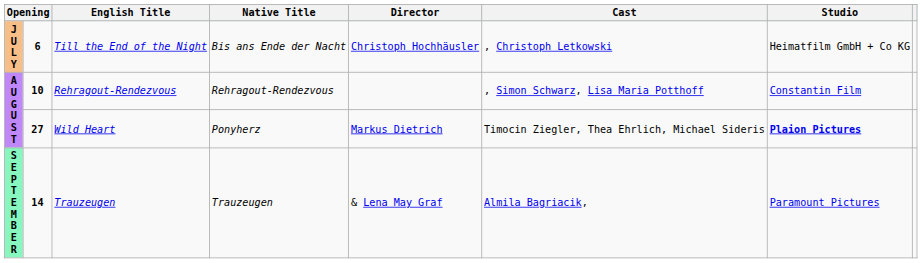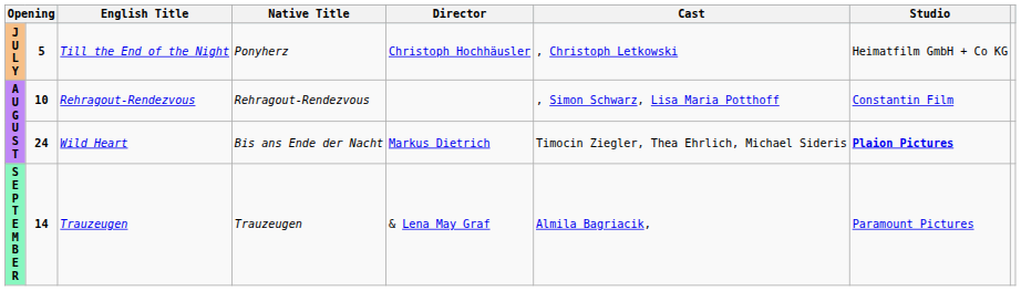 <table class="wikitable sortable">
 <tr style="background:#b0e0e6; text-align:center;">
 <th colspan="2">Opening</th>
 <th>English Title</th>
 <th>Native Title</th>
 <th>Director</th>
 <th>Cast</th>
 <th>Studio</th>
 <th></th>
 </tr>
 <tr>
 <th rowspan="1" style="text-align:center; background:#f7bf87; ">J<br>U<br>L<br>Y</th>
-<td rowspan="1" style="text-align:center"><strong>6</strong></td>
+<td rowspan="1" style="text-align:center"><strong>5</strong></td>
 <td><em><a href='#'>Till the End of the Night</a></em></td>
-<td><em>Bis ans Ende der Nacht</em></td>
+<td><em>Ponyherz</em></td>
 <td><a href='#'>Christoph Hochhäusler</a></td>
 <td>, <a href='#'>Christoph Letkowski</a></td>
 <td>Heimatfilm GmbH + Co KG</td>
 <td></td>
 </tr>
 <tr>
 <th rowspan="2" style="text-align:center; background:#bf87f7; ">A<br>U<br>G<br>U<br>S<br>T</th>
 <td rowspan="1" style="text-align:center;"><strong>10</strong></td>
 <td><em><a href='#'>Rehragout-Rendezvous</a></em></td>
 <td><em>Rehragout-Rendezvous</em></td>
 <td></td>
 <td>, <a href='#'>Simon Schwarz</a>, <a href='#'>Lisa Maria Potthoff</a></td>
 <td><a href='#'>Constantin Film</a></td>
 <td></td>
 </tr>
 <tr>
-<td rowspan="1" style="text-align:center;"><strong>27</strong></td>
+<td rowspan="1" style="text-align:center;"><strong>24</strong></td>
 <td><em><a href='#'>Wild Heart</a></em></td>
-<td><em>Ponyherz</em></td>
+<td><em>Bis ans Ende der Nacht</em></td>
 <td><a href='#'>Markus Dietrich</a></td>
 <td>Timocin Ziegler, Thea Ehrlich, Michael Sideris</td>
 <td><strong><a href='#'>Plaion Pictures</a></strong></td>
 <td></td>
 </tr>
 <tr>
 <th rowspan="1" style="text-align:center; background:#87f7bf; ">S<br>E<br>P<br>T<br>E<br>M<br>B<br>E<br>R</th>
 <td rowspan="1" style="text-align:center;"><strong>14</strong></td>
 <td><em><a href='#'>Trauzeugen</a></em></td>
 <td><em>Trauzeugen</em></td>
 <td> & <a href='#'>Lena May Graf</a></td>
 <td><a href='#'>Almila Bagriacik</a>, </td>
 <td><a href='#'>Paramount Pictures</a></td>
 <td></td>
 </tr>
 </table>
